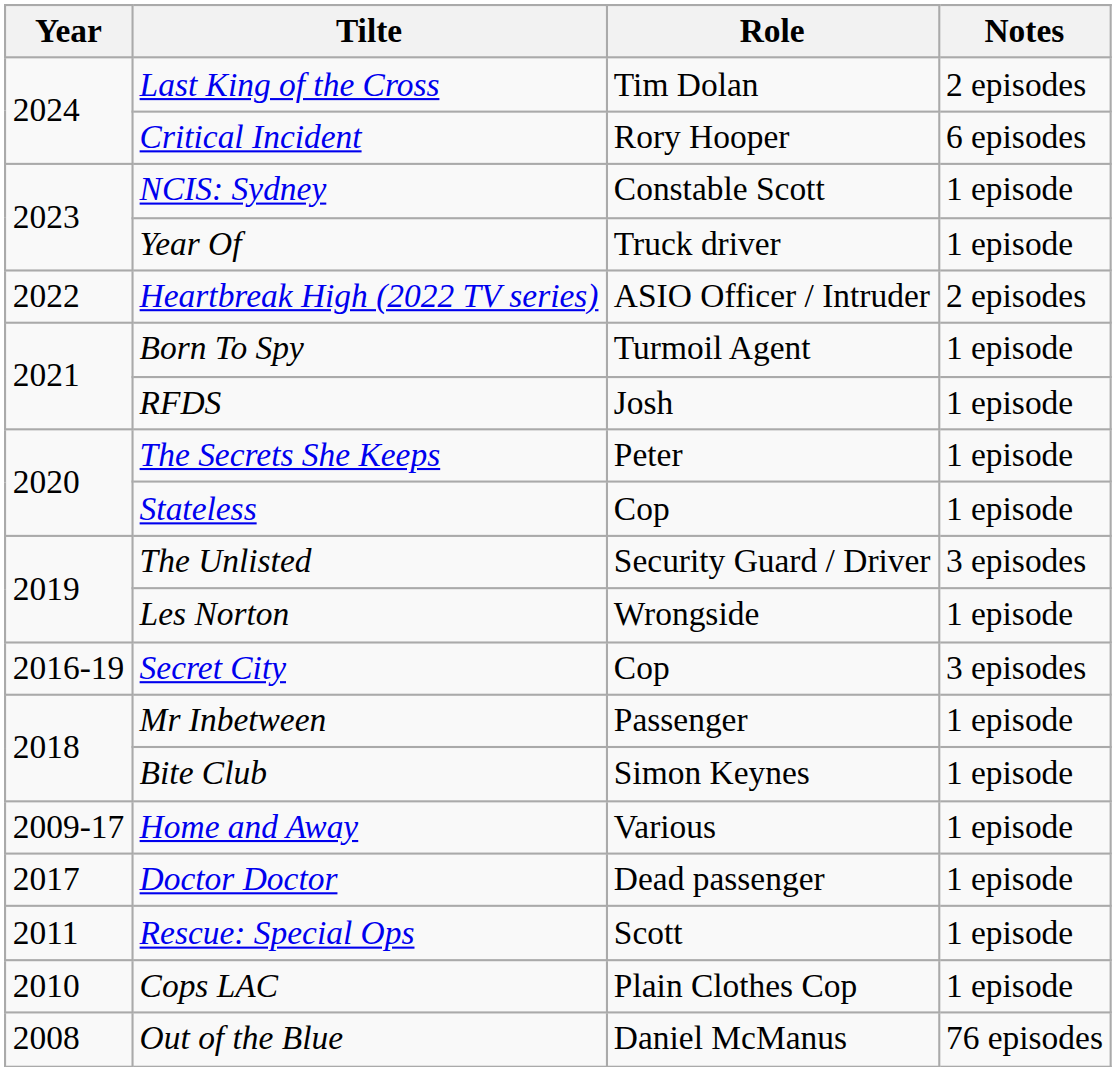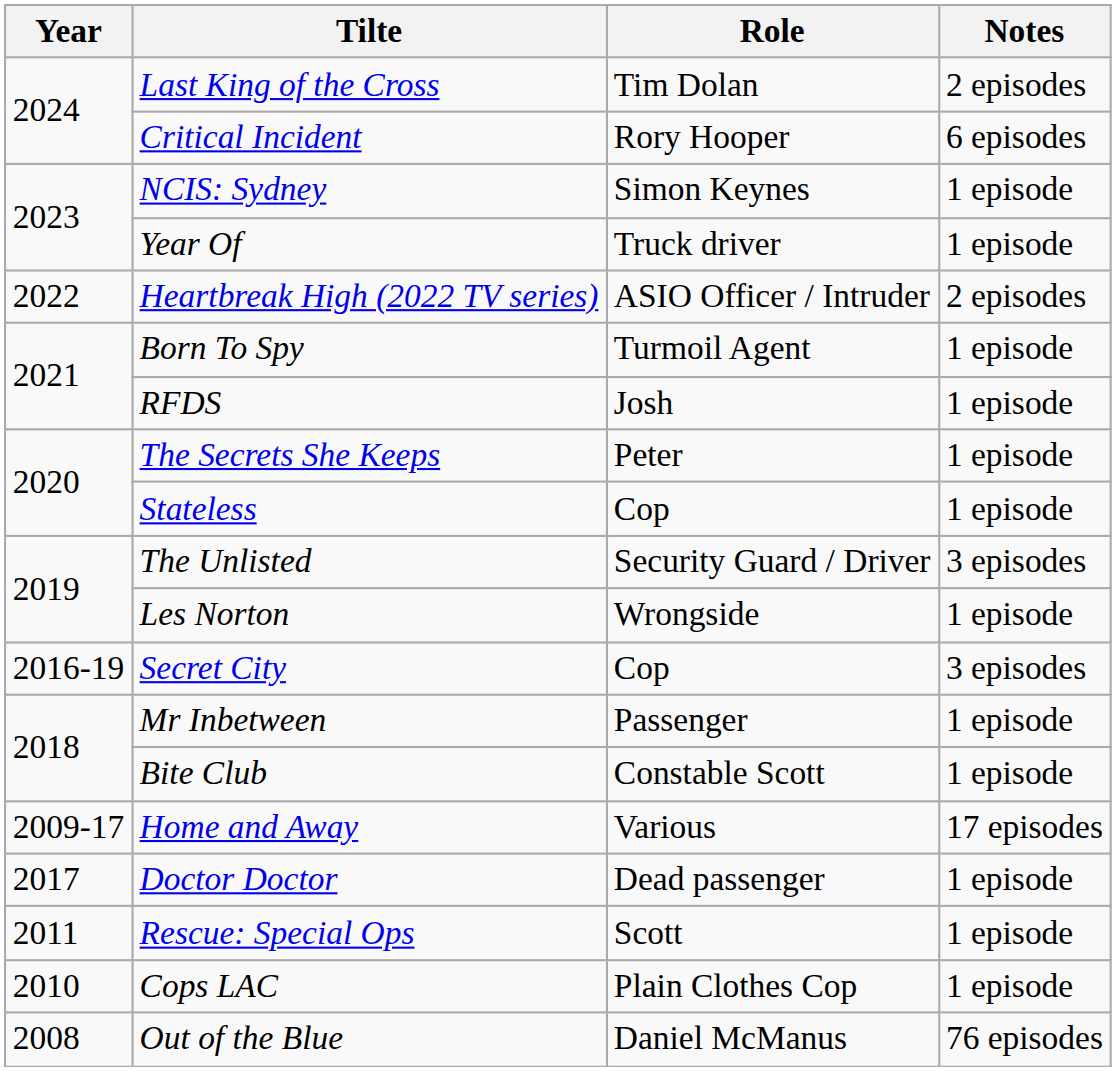 <table class="wikitable">
 <tr>
 <th>Year</th>
 <th>Tilte</th>
 <th>Role</th>
 <th>Notes</th>
 </tr>
 <tr>
 <td rowspan="2">2024</td>
 <td><em><a href='#'>Last King of the Cross</a></em></td>
 <td>Tim Dolan</td>
 <td>2 episodes</td>
 </tr>
 <tr>
 <td><em><a href='#'>Critical Incident</a></em></td>
 <td>Rory Hooper</td>
 <td>6 episodes</td>
 </tr>
 <tr>
 <td rowspan="2">2023</td>
 <td><em><a href='#'>NCIS: Sydney</a></em></td>
-<td>Constable Scott</td>
+<td>Simon Keynes</td>
 <td>1 episode</td>
 </tr>
 <tr>
 <td><em>Year Of</em></td>
 <td>Truck driver</td>
 <td>1 episode</td>
 </tr>
 <tr>
 <td>2022</td>
 <td><em><a href='#'>Heartbreak High (2022 TV series)</a></em></td>
 <td>ASIO Officer / Intruder</td>
 <td>2 episodes</td>
 </tr>
 <tr>
 <td rowspan="2">2021</td>
 <td><em>Born To Spy</em></td>
 <td>Turmoil Agent</td>
 <td>1 episode</td>
 </tr>
 <tr>
 <td><em>RFDS</em></td>
 <td>Josh</td>
 <td>1 episode</td>
 </tr>
 <tr>
 <td rowspan="2">2020</td>
 <td><em><a href='#'>The Secrets She Keeps</a></em></td>
 <td>Peter</td>
 <td>1 episode</td>
 </tr>
 <tr>
 <td><a href='#'><em>Stateless</em></a></td>
 <td>Cop</td>
 <td>1 episode</td>
 </tr>
 <tr>
 <td rowspan="2">2019</td>
 <td><em>The Unlisted</em></td>
 <td>Security Guard / Driver</td>
 <td>3 episodes</td>
 </tr>
 <tr>
 <td><em>Les Norton</em></td>
 <td>Wrongside</td>
 <td>1 episode</td>
 </tr>
 <tr>
 <td>2016-19</td>
 <td><a href='#'><em>Secret City</em></a></td>
 <td>Cop</td>
 <td>3 episodes</td>
 </tr>
 <tr>
 <td rowspan="2">2018</td>
 <td><em>Mr Inbetween</em></td>
 <td>Passenger</td>
 <td>1 episode</td>
 </tr>
 <tr>
 <td><em>Bite Club</em></td>
-<td>Simon Keynes</td>
+<td>Constable Scott</td>
 <td>1 episode</td>
 </tr>
 <tr>
 <td>2009-17</td>
 <td><em><a href='#'>Home and Away</a></em></td>
 <td>Various</td>
-<td>1 episode</td>
+<td>17 episodes</td>
 </tr>
 <tr>
 <td>2017</td>
 <td><a href='#'><em>Doctor Doctor</em></a></td>
 <td>Dead passenger</td>
 <td>1 episode</td>
 </tr>
 <tr>
 <td>2011</td>
 <td><em><a href='#'>Rescue: Special Ops</a></em></td>
 <td>Scott</td>
 <td>1 episode</td>
 </tr>
 <tr>
 <td>2010</td>
 <td><em>Cops LAC</em></td>
 <td>Plain Clothes Cop</td>
 <td>1 episode</td>
 </tr>
 <tr>
 <td>2008</td>
 <td><em>Out of the Blue</em></td>
 <td>Daniel McManus</td>
 <td>76 episodes</td>
 </tr>
 </table>
